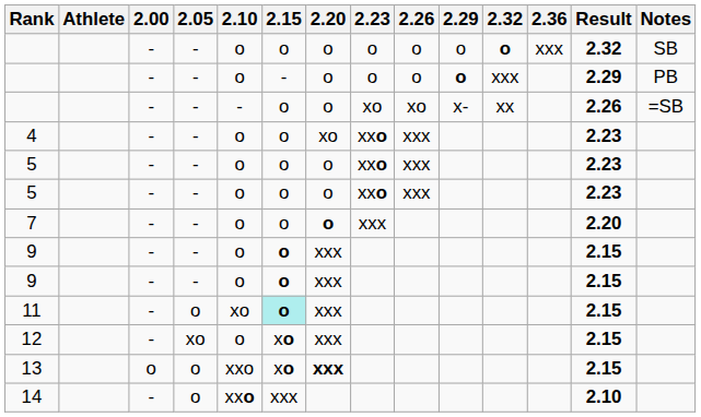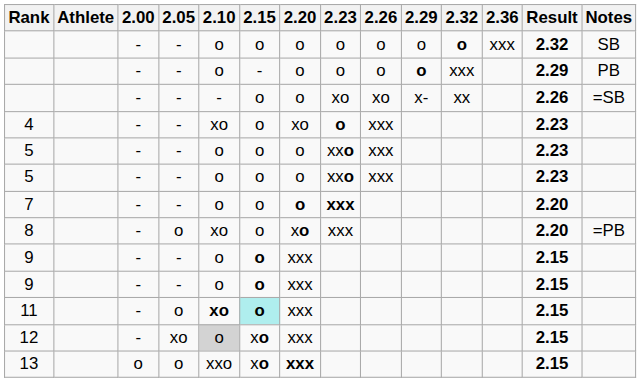 <table class="wikitable sortable" style="text-align:center">
 <tr>
 <th>Rank</th>
 <th>Athlete</th>
 <th>2.00</th>
 <th>2.05</th>
 <th>2.10</th>
 <th>2.15</th>
 <th>2.20</th>
 <th>2.23</th>
 <th>2.26</th>
 <th>2.29</th>
 <th>2.32</th>
 <th>2.36</th>
 <th>Result</th>
 <th>Notes</th>
 </tr>
 <tr>
 <td></td>
 <td align="left"></td>
 <td>-</td>
 <td>-</td>
 <td>o</td>
 <td>o</td>
 <td>o</td>
 <td>o</td>
 <td>o</td>
 <td>o</td>
 <td><strong>o</strong></td>
 <td>xxx</td>
 <td><strong>2.32</strong></td>
 <td>SB</td>
 </tr>
 <tr>
 <td></td>
 <td align="left"></td>
 <td>-</td>
 <td>-</td>
 <td>o</td>
 <td>-</td>
 <td>o</td>
 <td>o</td>
 <td>o</td>
 <td><strong>o</strong></td>
 <td>xxx</td>
 <td></td>
 <td><strong>2.29</strong></td>
 <td>PB</td>
 </tr>
 <tr>
 <td></td>
 <td align="left"></td>
 <td>-</td>
 <td>-</td>
 <td>-</td>
 <td>o</td>
 <td>o</td>
 <td>xo</td>
 <td>xo</td>
 <td>x-</td>
 <td>xx</td>
 <td></td>
 <td><strong>2.26</strong></td>
 <td>=SB</td>
 </tr>
 <tr>
 <td>4</td>
 <td align="left"></td>
 <td>-</td>
 <td>-</td>
-<td>o</td>
+<td>xo</td>
 <td>o</td>
 <td>xo</td>
-<td>xx<strong>o</strong></td>
+<td><strong>o</strong></td>
 <td>xxx</td>
 <td></td>
 <td></td>
 <td></td>
 <td><strong>2.23</strong></td>
 <td></td>
 </tr>
 <tr>
 <td>5</td>
 <td align="left"></td>
 <td>-</td>
 <td>-</td>
 <td>o</td>
 <td>o</td>
 <td>o</td>
 <td>xx<strong>o</strong></td>
 <td>xxx</td>
 <td></td>
 <td></td>
 <td></td>
 <td><strong>2.23</strong></td>
 <td></td>
 </tr>
 <tr>
 <td>5</td>
 <td align="left"></td>
 <td>-</td>
 <td>-</td>
 <td>o</td>
 <td>o</td>
 <td>o</td>
 <td>xx<strong>o</strong></td>
 <td>xxx</td>
 <td></td>
 <td></td>
 <td></td>
 <td><strong>2.23</strong></td>
 <td></td>
 </tr>
 <tr>
 <td>7</td>
 <td align="left"></td>
 <td>-</td>
 <td>-</td>
 <td>o</td>
 <td>o</td>
 <td><strong>o</strong></td>
+<td><strong>xxx</strong></td>
+<td></td>
+<td></td>
+<td></td>
+<td></td>
+<td><strong>2.20</strong></td>
+<td></td>
+</tr>
+<tr>
+<td>8</td>
+<td align="left"></td>
+<td>-</td>
+<td>o</td>
+<td>xo</td>
+<td>o</td>
+<td>x<strong>o</strong></td>
 <td>xxx</td>
 <td></td>
 <td></td>
 <td></td>
 <td></td>
 <td><strong>2.20</strong></td>
-<td></td>
+<td>=PB</td>
 </tr>
 <tr>
 <td>9</td>
 <td align="left"></td>
 <td>-</td>
 <td>-</td>
 <td>o</td>
 <td><strong>o</strong></td>
 <td>xxx</td>
 <td></td>
 <td></td>
 <td></td>
 <td></td>
 <td></td>
 <td><strong>2.15</strong></td>
 <td></td>
 </tr>
 <tr>
 <td>9</td>
 <td align="left"></td>
 <td>-</td>
 <td>-</td>
 <td>o</td>
 <td><strong>o</strong></td>
 <td>xxx</td>
 <td></td>
 <td></td>
 <td></td>
 <td></td>
 <td></td>
 <td><strong>2.15</strong></td>
 <td></td>
 </tr>
 <tr>
 <td>11</td>
 <td align="left"></td>
 <td>-</td>
 <td>o</td>
-<td>xo</td>
+<td><strong>xo</strong></td>
 <td style="background: paleturquoise;"><strong>o</strong></td>
 <td>xxx</td>
 <td></td>
 <td></td>
 <td></td>
 <td></td>
 <td></td>
 <td><strong>2.15</strong></td>
 <td></td>
 </tr>
 <tr>
 <td>12</td>
 <td align="left"></td>
 <td>-</td>
 <td>xo</td>
-<td>o</td>
+<td style="background: lightgrey;">o</td>
 <td>x<strong>o</strong></td>
 <td>xxx</td>
 <td></td>
 <td></td>
 <td></td>
 <td></td>
 <td></td>
 <td><strong>2.15</strong></td>
 <td></td>
 </tr>
 <tr>
 <td>13</td>
 <td align="left"></td>
 <td>o</td>
 <td>o</td>
 <td>xxo</td>
 <td>x<strong>o</strong></td>
 <td><strong>xxx</strong></td>
 <td></td>
 <td></td>
 <td></td>
 <td></td>
 <td></td>
 <td><strong>2.15</strong></td>
 <td></td>
 </tr>
-<tr>
-<td>14</td>
-<td align="left"></td>
-<td>-</td>
-<td>o</td>
-<td>xx<strong>o</strong></td>
-<td>xxx</td>
-<td></td>
-<td></td>
-<td></td>
-<td></td>
-<td></td>
-<td></td>
-<td><strong>2.10</strong></td>
-<td></td>
-</tr>
 </table>
